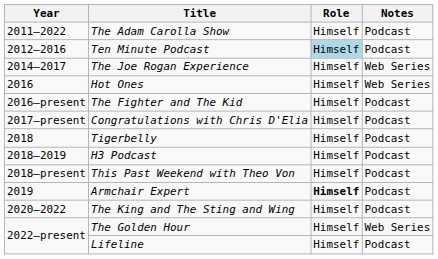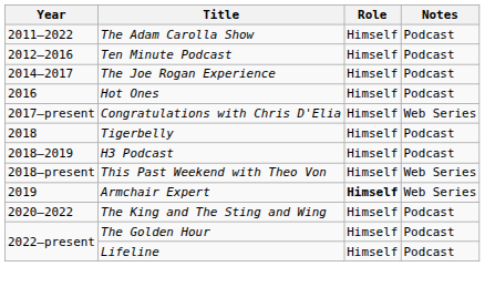 <table class="wikitable sortable">
 <tr>
 <th>Year</th>
 <th>Title</th>
 <th>Role</th>
 <th class="unsortable">Notes</th>
 </tr>
 <tr>
 <td>2011–2022</td>
 <td><em>The Adam Carolla Show</em></td>
 <td>Himself</td>
 <td>Podcast</td>
 </tr>
 <tr>
 <td>2012–2016</td>
 <td><em>Ten Minute Podcast</em></td>
-<td style="background: lightblue;">Himself</td>
+<td>Himself</td>
 <td>Podcast</td>
 </tr>
 <tr>
 <td>2014–2017</td>
 <td><em>The Joe Rogan Experience</em></td>
 <td>Himself</td>
-<td>Web Series</td>
+<td>Podcast</td>
 </tr>
 <tr>
 <td>2016</td>
 <td><em>Hot Ones</em></td>
-<td>Himself</td>
-<td>Web Series</td>
-</tr>
-<tr>
-<td>2016–present</td>
-<td><em>The Fighter and The Kid</em></td>
 <td>Himself</td>
 <td>Podcast</td>
 </tr>
 <tr>
 <td>2017–present</td>
 <td><em>Congratulations with Chris D'Elia</em></td>
 <td>Himself</td>
-<td>Podcast</td>
+<td>Web Series</td>
 </tr>
 <tr>
 <td>2018</td>
 <td><em>Tigerbelly</em></td>
 <td>Himself</td>
 <td>Podcast</td>
 </tr>
 <tr>
 <td>2018–2019</td>
 <td><em>H3 Podcast</em></td>
 <td>Himself</td>
 <td>Podcast</td>
 </tr>
 <tr>
 <td>2018–present</td>
 <td><em>This Past Weekend with Theo Von</em></td>
 <td>Himself</td>
-<td>Podcast</td>
+<td>Web Series</td>
 </tr>
 <tr>
 <td>2019</td>
 <td><em>Armchair Expert</em></td>
 <td><strong>Himself</strong></td>
-<td>Podcast</td>
+<td>Web Series</td>
 </tr>
 <tr>
 <td>2020–2022</td>
 <td><em>The King and The Sting and Wing</em></td>
 <td>Himself</td>
 <td>Podcast</td>
 </tr>
 <tr>
 <td rowspan="2">2022–present</td>
 <td><em>The Golden Hour</em></td>
 <td>Himself</td>
-<td>Web Series</td>
+<td>Podcast</td>
 </tr>
 <tr>
 <td><em>Lifeline</em></td>
 <td>Himself</td>
 <td>Podcast</td>
 </tr>
 </table>
